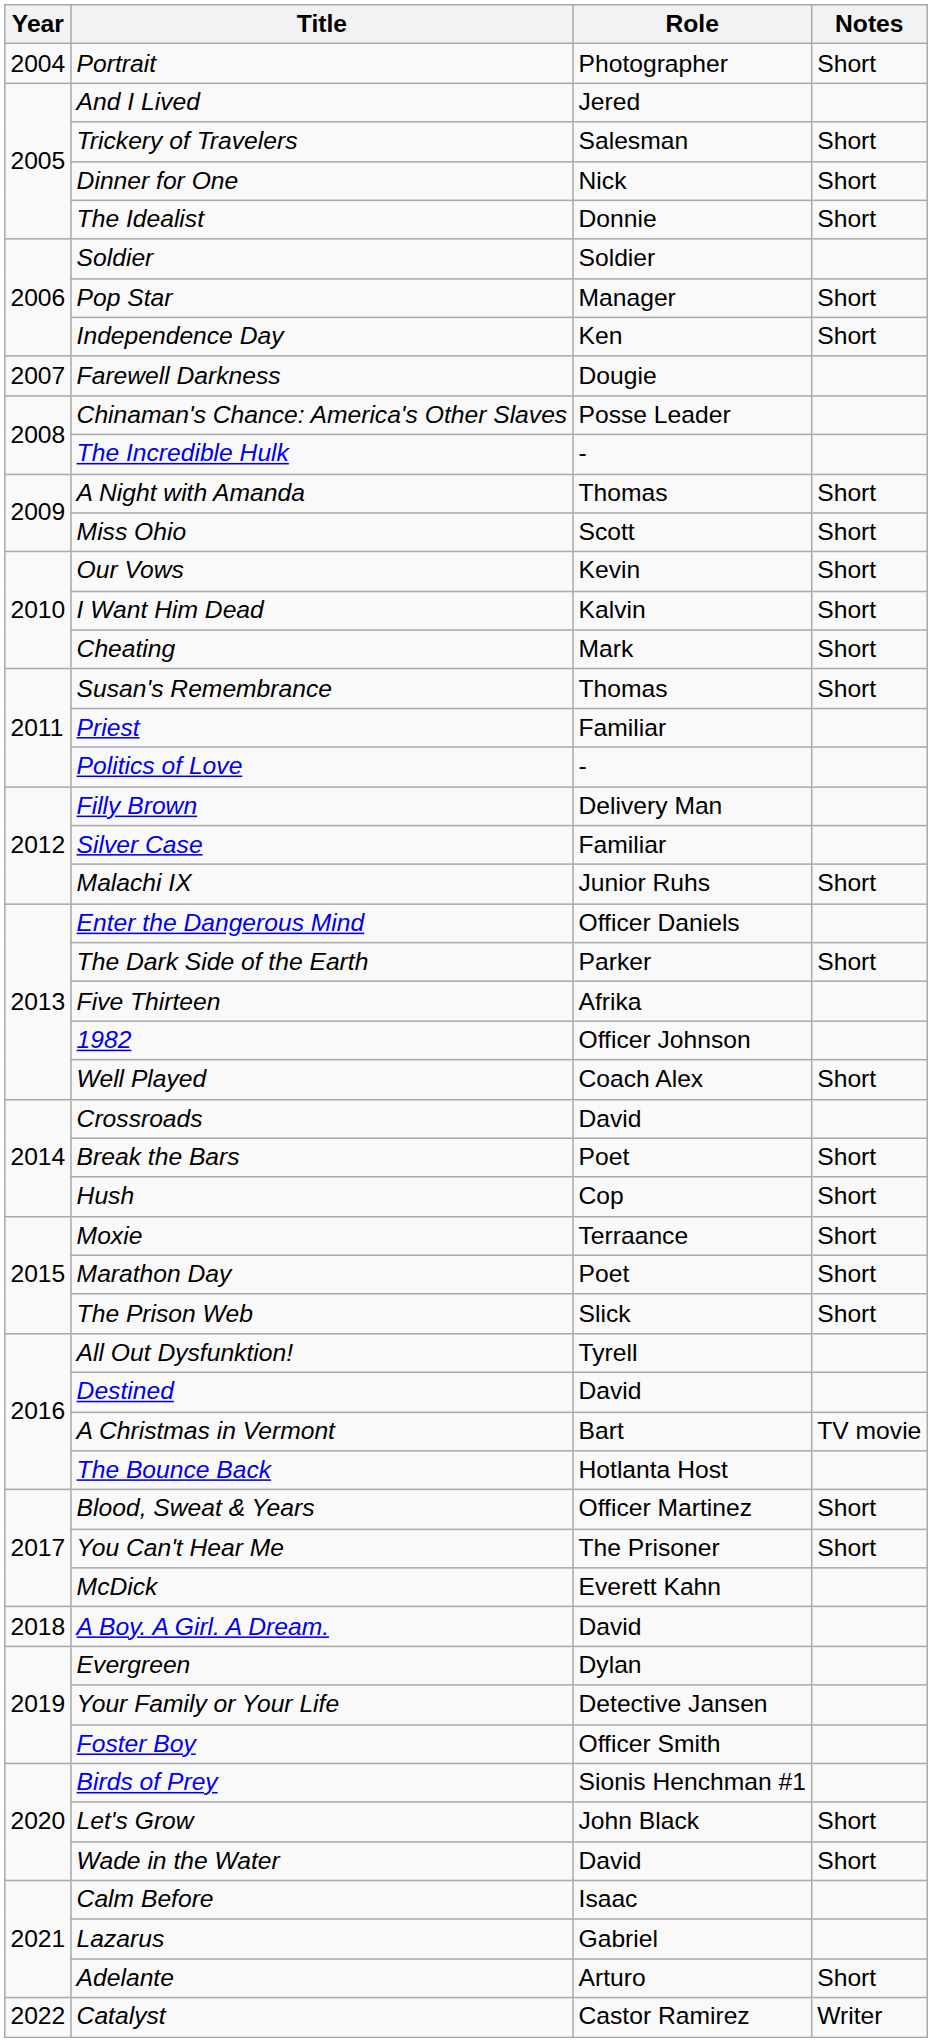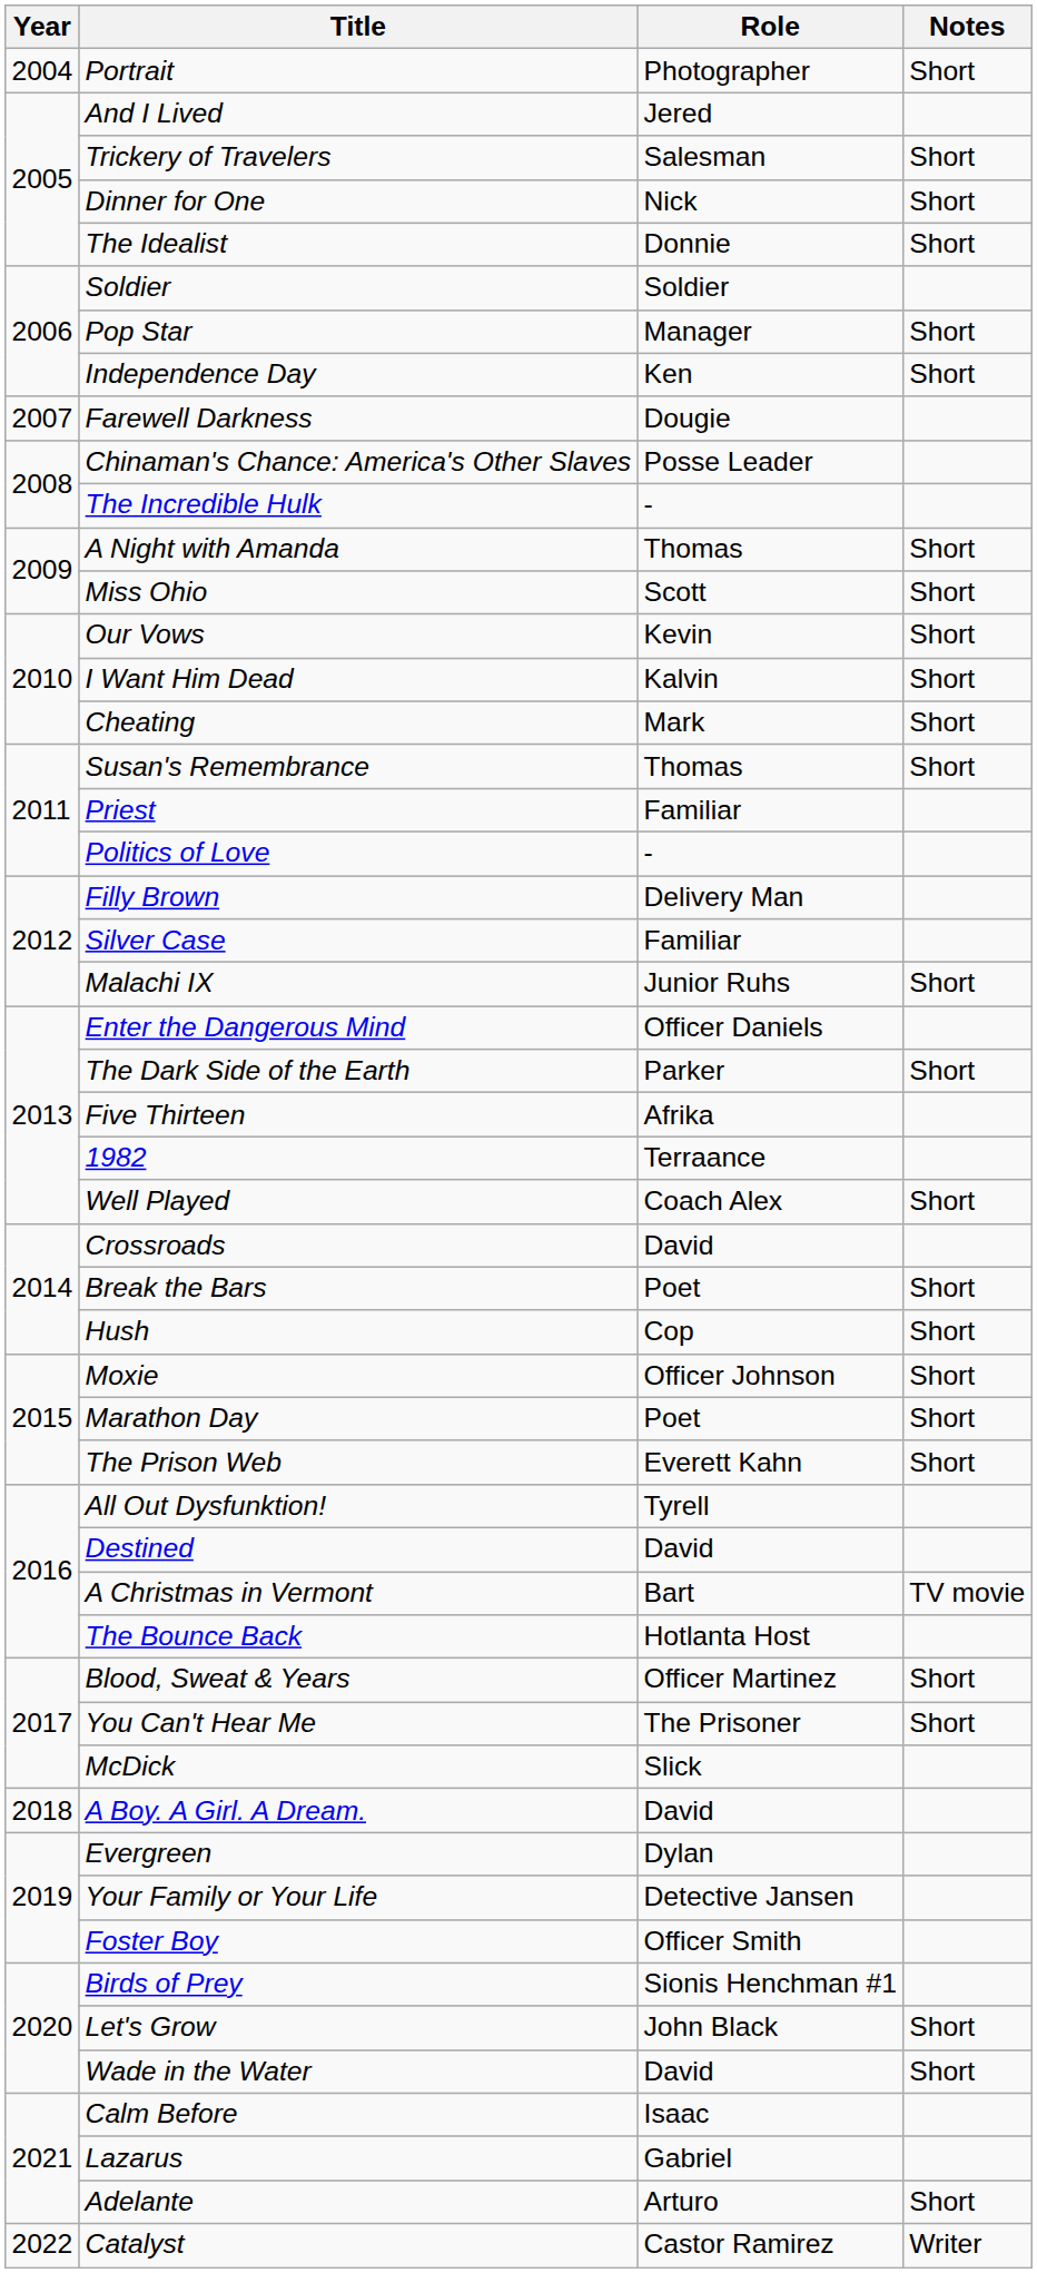 <table class="wikitable sortable">
 <tr>
 <th>Year</th>
 <th>Title</th>
 <th>Role</th>
 <th class="unsortable">Notes</th>
 </tr>
 <tr>
 <td>2004</td>
 <td><em>Portrait</em></td>
 <td>Photographer</td>
 <td>Short</td>
 </tr>
 <tr>
 <td rowspan="4">2005</td>
 <td><em>And I Lived</em></td>
 <td>Jered</td>
 <td></td>
 </tr>
 <tr>
 <td><em>Trickery of Travelers</em></td>
 <td>Salesman</td>
 <td>Short</td>
 </tr>
 <tr>
 <td><em>Dinner for One</em></td>
 <td>Nick</td>
 <td>Short</td>
 </tr>
 <tr>
 <td><em>The Idealist</em></td>
 <td>Donnie</td>
 <td>Short</td>
 </tr>
 <tr>
 <td rowspan="3">2006</td>
 <td><em>Soldier</em></td>
 <td>Soldier</td>
 <td></td>
 </tr>
 <tr>
 <td><em>Pop Star</em></td>
 <td>Manager</td>
 <td>Short</td>
 </tr>
 <tr>
 <td><em>Independence Day</em></td>
 <td>Ken</td>
 <td>Short</td>
 </tr>
 <tr>
 <td>2007</td>
 <td><em>Farewell Darkness</em></td>
 <td>Dougie</td>
 <td></td>
 </tr>
 <tr>
 <td rowspan="2">2008</td>
 <td><em>Chinaman's Chance: America's Other Slaves</em></td>
 <td>Posse Leader</td>
 <td></td>
 </tr>
 <tr>
 <td><em><a href='#'>The Incredible Hulk</a></em></td>
 <td>-</td>
 <td></td>
 </tr>
 <tr>
 <td rowspan="2">2009</td>
 <td><em>A Night with Amanda</em></td>
 <td>Thomas</td>
 <td>Short</td>
 </tr>
 <tr>
 <td><em>Miss Ohio</em></td>
 <td>Scott</td>
 <td>Short</td>
 </tr>
 <tr>
 <td rowspan="3">2010</td>
 <td><em>Our Vows</em></td>
 <td>Kevin</td>
 <td>Short</td>
 </tr>
 <tr>
 <td><em>I Want Him Dead</em></td>
 <td>Kalvin</td>
 <td>Short</td>
 </tr>
 <tr>
 <td><em>Cheating</em></td>
 <td>Mark</td>
 <td>Short</td>
 </tr>
 <tr>
 <td rowspan="3">2011</td>
 <td><em>Susan's Remembrance</em></td>
 <td>Thomas</td>
 <td>Short</td>
 </tr>
 <tr>
 <td><em><a href='#'>Priest</a></em></td>
 <td>Familiar</td>
 <td></td>
 </tr>
 <tr>
 <td><em><a href='#'>Politics of Love</a></em></td>
 <td>-</td>
 <td></td>
 </tr>
 <tr>
 <td rowspan="3">2012</td>
 <td><em><a href='#'>Filly Brown</a></em></td>
 <td>Delivery Man</td>
 <td></td>
 </tr>
 <tr>
 <td><em><a href='#'>Silver Case</a></em></td>
 <td>Familiar</td>
 <td></td>
 </tr>
 <tr>
 <td><em>Malachi IX</em></td>
 <td>Junior Ruhs</td>
 <td>Short</td>
 </tr>
 <tr>
 <td rowspan="5">2013</td>
 <td><em><a href='#'>Enter the Dangerous Mind</a></em></td>
 <td>Officer Daniels</td>
 <td></td>
 </tr>
 <tr>
 <td><em>The Dark Side of the Earth</em></td>
 <td>Parker</td>
 <td>Short</td>
 </tr>
 <tr>
 <td><em>Five Thirteen</em></td>
 <td>Afrika</td>
 <td></td>
 </tr>
 <tr>
 <td><em><a href='#'>1982</a></em></td>
-<td>Officer Johnson</td>
+<td>Terraance</td>
 <td></td>
 </tr>
 <tr>
 <td><em>Well Played</em></td>
 <td>Coach Alex</td>
 <td>Short</td>
 </tr>
 <tr>
 <td rowspan="3">2014</td>
 <td><em>Crossroads</em></td>
 <td>David</td>
 <td></td>
 </tr>
 <tr>
 <td><em>Break the Bars</em></td>
 <td>Poet</td>
 <td>Short</td>
 </tr>
 <tr>
 <td><em>Hush</em></td>
 <td>Cop</td>
 <td>Short</td>
 </tr>
 <tr>
 <td rowspan="3">2015</td>
 <td><em>Moxie</em></td>
-<td>Terraance</td>
+<td>Officer Johnson</td>
 <td>Short</td>
 </tr>
 <tr>
 <td><em>Marathon Day</em></td>
 <td>Poet</td>
 <td>Short</td>
 </tr>
 <tr>
 <td><em>The Prison Web</em></td>
-<td>Slick</td>
+<td>Everett Kahn</td>
 <td>Short</td>
 </tr>
 <tr>
 <td rowspan="4">2016</td>
 <td><em>All Out Dysfunktion!</em></td>
 <td>Tyrell</td>
 <td></td>
 </tr>
 <tr>
 <td><em><a href='#'>Destined</a></em></td>
 <td>David</td>
 <td></td>
 </tr>
 <tr>
 <td><em>A Christmas in Vermont</em></td>
 <td>Bart</td>
 <td>TV movie</td>
 </tr>
 <tr>
 <td><em><a href='#'>The Bounce Back</a></em></td>
 <td>Hotlanta Host</td>
 <td></td>
 </tr>
 <tr>
 <td rowspan="3">2017</td>
 <td><em>Blood, Sweat & Years</em></td>
 <td>Officer Martinez</td>
 <td>Short</td>
 </tr>
 <tr>
 <td><em>You Can't Hear Me</em></td>
 <td>The Prisoner</td>
 <td>Short</td>
 </tr>
 <tr>
 <td><em>McDick</em></td>
-<td>Everett Kahn</td>
+<td>Slick</td>
 <td></td>
 </tr>
 <tr>
 <td>2018</td>
 <td><em><a href='#'>A Boy. A Girl. A Dream.</a></em></td>
 <td>David</td>
 <td></td>
 </tr>
 <tr>
 <td rowspan="3">2019</td>
 <td><em>Evergreen</em></td>
 <td>Dylan</td>
 <td></td>
 </tr>
 <tr>
 <td><em>Your Family or Your Life</em></td>
 <td>Detective Jansen</td>
 <td></td>
 </tr>
 <tr>
 <td><em><a href='#'>Foster Boy</a></em></td>
 <td>Officer Smith</td>
 <td></td>
 </tr>
 <tr>
 <td rowspan="3">2020</td>
 <td><em><a href='#'>Birds of Prey</a></em></td>
 <td>Sionis Henchman #1</td>
 <td></td>
 </tr>
 <tr>
 <td><em>Let's Grow</em></td>
 <td>John Black</td>
 <td>Short</td>
 </tr>
 <tr>
 <td><em>Wade in the Water</em></td>
 <td>David</td>
 <td>Short</td>
 </tr>
 <tr>
 <td rowspan="3">2021</td>
 <td><em>Calm Before</em></td>
 <td>Isaac</td>
 <td></td>
 </tr>
 <tr>
 <td><em>Lazarus</em></td>
 <td>Gabriel</td>
 <td></td>
 </tr>
 <tr>
 <td><em>Adelante</em></td>
 <td>Arturo</td>
 <td>Short</td>
 </tr>
 <tr>
 <td>2022</td>
 <td><em>Catalyst</em></td>
 <td>Castor Ramirez</td>
 <td>Writer</td>
 </tr>
 <tr>
 </tr>
 </table>
